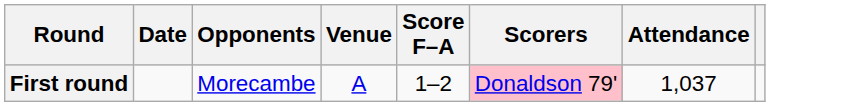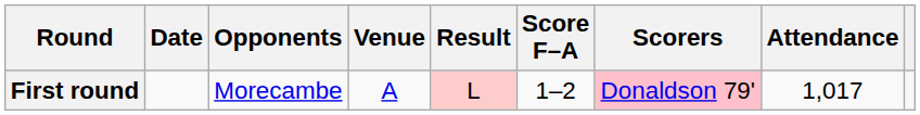 <table class="wikitable plainrowheaders" style="text-align:center">
 <tr>
 <th scope=col>Round</th>
 <th scope=col>Date</th>
 <th scope=col>Opponents</th>
 <th scope=col>Venue</th>
+<th scope=col>Result</th>
 <th scope=col>Score<br>F–A</th>
 <th scope=col class=unsortable>Scorers</th>
 <th scope=col>Attendance</th>
 <th scope=col class=unsortable></th>
 </tr>
 <tr>
 <th scope=row>First round</th>
 <td align=left></td>
 <td align=left><a href='#'>Morecambe</a></td>
 <td><a href='#'>A</a></td>
+<td style="background-color:#FFCCCC">L</td>
 <td>1–2</td>
 <td align=left style="background: pink;"><a href='#'>Donaldson</a> 79'</td>
-<td>1,037</td>
+<td>1,017</td>
 <td></td>
 </tr>
 </table>
